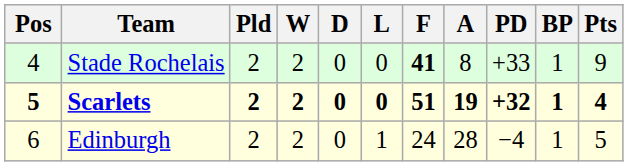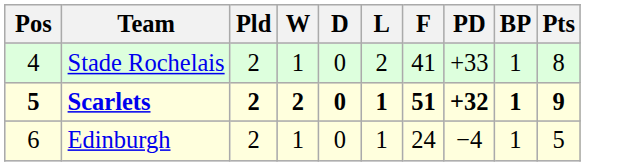 <table class="wikitable" style="text-align:center">
 <tr>
 <th width="30">Pos</th>
 <th>Team</th>
 <th width="20">Pld</th>
 <th width="20">W</th>
 <th width="20">D</th>
 <th width="20">L</th>
 <th width="20">F</th>
-<th width="20">A</th>
 <th width="20">PD</th>
 <th width="20">BP</th>
 <th width="20">Pts</th>
 </tr>
 <tr bgcolor="#ddffdd">
 <td>4</td>
 <td align=left> <a href='#'>Stade Rochelais</a></td>
 <td>2</td>
+<td>1</td>
+<td>0</td>
 <td>2</td>
-<td>0</td>
-<td>0</td>
-<td><strong>41</strong></td>
-<td>8</td>
+<td>41</td>
 <td>+33</td>
 <td>1</td>
-<td>9</td>
+<td>8</td>
 </tr>
 <tr bgcolor="#ffffdd">
 <td><strong>5</strong></td>
 <td align=left> <strong><a href='#'>Scarlets</a></strong></td>
 <td><strong>2</strong></td>
 <td><strong>2</strong></td>
 <td><strong>0</strong></td>
-<td><strong>0</strong></td>
+<td><strong>1</strong></td>
 <td><strong>51</strong></td>
-<td><strong>19</strong></td>
 <td><strong>+32</strong></td>
 <td><strong>1</strong></td>
-<td><strong>4</strong></td>
+<td><strong>9</strong></td>
 </tr>
 <tr bgcolor="#ffffdd">
 <td>6</td>
 <td align=left> <a href='#'>Edinburgh</a></td>
 <td>2</td>
-<td>2</td>
+<td>1</td>
 <td>0</td>
 <td>1</td>
 <td>24</td>
-<td>28</td>
 <td>−4</td>
 <td>1</td>
 <td>5</td>
 </tr>
 </table>
